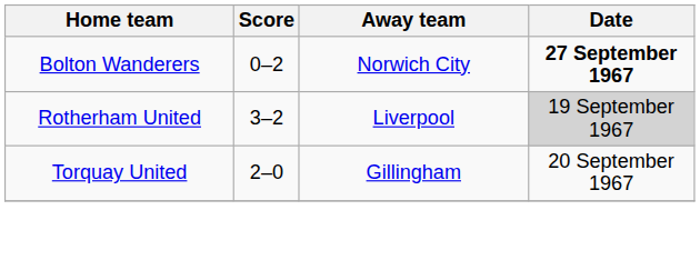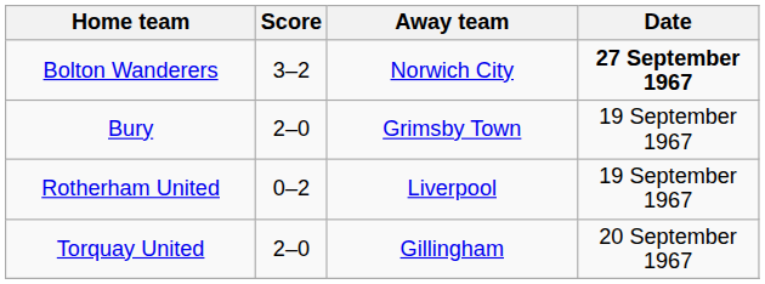 <table class="wikitable" style="text-align:center;">
 <tr>
 <th width=175>Home team</th>
 <th width=20>Score</th>
 <th width=175>Away team</th>
 <th width=125>Date</th>
 </tr>
 <tr>
 <td><a href='#'>Bolton Wanderers</a></td>
-<td>0–2</td>
+<td>3–2</td>
 <td><a href='#'>Norwich City</a></td>
 <td><strong>27 September 1967</strong></td>
 </tr>
 <tr>
+<td><a href='#'>Bury</a></td>
+<td>2–0</td>
+<td><a href='#'>Grimsby Town</a></td>
+<td>19 September 1967</td>
+</tr>
+<tr>
 <td><a href='#'>Rotherham United</a></td>
-<td>3–2</td>
+<td>0–2</td>
 <td><a href='#'>Liverpool</a></td>
-<td style="background: lightgrey;">19 September 1967</td>
+<td>19 September 1967</td>
 </tr>
 <tr>
 <td><a href='#'>Torquay United</a></td>
 <td>2–0</td>
 <td><a href='#'>Gillingham</a></td>
 <td>20 September 1967</td>
 </tr>
 <tr>
 </tr>
 </table>
